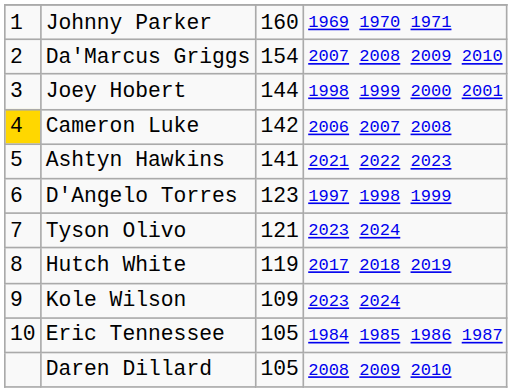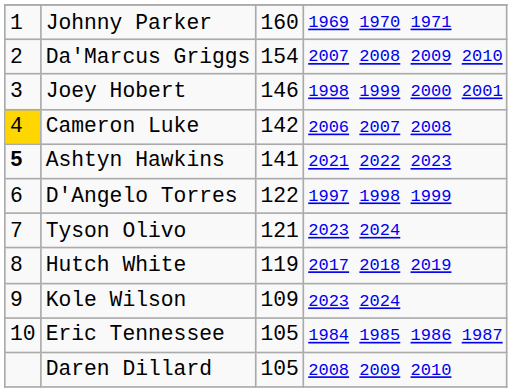 <table class="wikitable">
 <tr>
 </tr>
 <tr>
 <td>1</td>
 <td>Johnny Parker</td>
 <td>160</td>
 <td style="font-size:80%;"><a href='#'>1969</a> <a href='#'>1970</a> <a href='#'>1971</a></td>
 </tr>
 <tr>
 <td>2</td>
 <td>Da'Marcus Griggs</td>
 <td>154</td>
 <td style="font-size:80%;"><a href='#'>2007</a> <a href='#'>2008</a> <a href='#'>2009</a> <a href='#'>2010</a></td>
 </tr>
 <tr>
 <td>3</td>
 <td>Joey Hobert</td>
-<td>144</td>
+<td>146</td>
 <td style="font-size:80%;"><a href='#'>1998</a> <a href='#'>1999</a> <a href='#'>2000</a> <a href='#'>2001</a></td>
 </tr>
 <tr>
 <td style="background: gold;">4</td>
 <td>Cameron Luke</td>
 <td>142</td>
 <td style="font-size:80%;"><a href='#'>2006</a> <a href='#'>2007</a> <a href='#'>2008</a></td>
 </tr>
 <tr>
-<td>5</td>
+<td><strong>5</strong></td>
 <td>Ashtyn Hawkins</td>
 <td>141</td>
 <td style="font-size:80%;"><a href='#'>2021</a> <a href='#'>2022</a> <a href='#'>2023</a></td>
 </tr>
 <tr>
 <td>6</td>
 <td>D'Angelo Torres</td>
-<td>123</td>
+<td>122</td>
 <td style="font-size:80%;"><a href='#'>1997</a> <a href='#'>1998</a> <a href='#'>1999</a></td>
 </tr>
 <tr>
 <td>7</td>
 <td>Tyson Olivo</td>
 <td>121</td>
 <td style="font-size:80%;"><a href='#'>2023</a> <a href='#'>2024</a></td>
 </tr>
 <tr>
 <td>8</td>
 <td>Hutch White</td>
 <td>119</td>
 <td style="font-size:80%;"><a href='#'>2017</a> <a href='#'>2018</a> <a href='#'>2019</a></td>
 </tr>
 <tr>
 <td>9</td>
 <td>Kole Wilson</td>
 <td>109</td>
 <td style="font-size:80%;"><a href='#'>2023</a> <a href='#'>2024</a></td>
 </tr>
 <tr>
 <td>10</td>
 <td>Eric Tennessee</td>
 <td>105</td>
 <td style="font-size:80%;"><a href='#'>1984</a> <a href='#'>1985</a> <a href='#'>1986</a> <a href='#'>1987</a></td>
 </tr>
 <tr>
 <td></td>
 <td>Daren Dillard</td>
 <td>105</td>
 <td style="font-size:80%;"><a href='#'>2008</a> <a href='#'>2009</a> <a href='#'>2010</a></td>
 </tr>
 </table>
